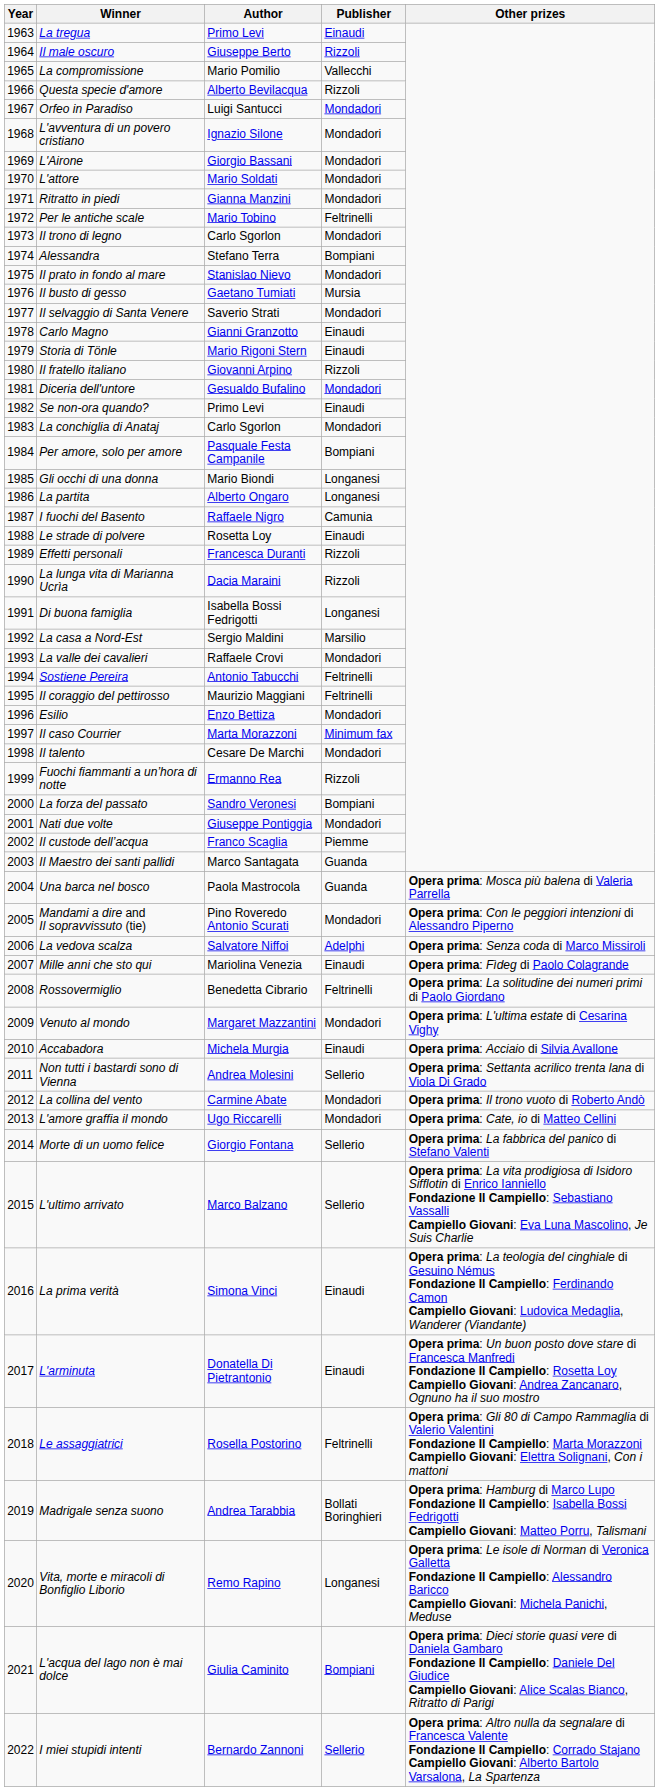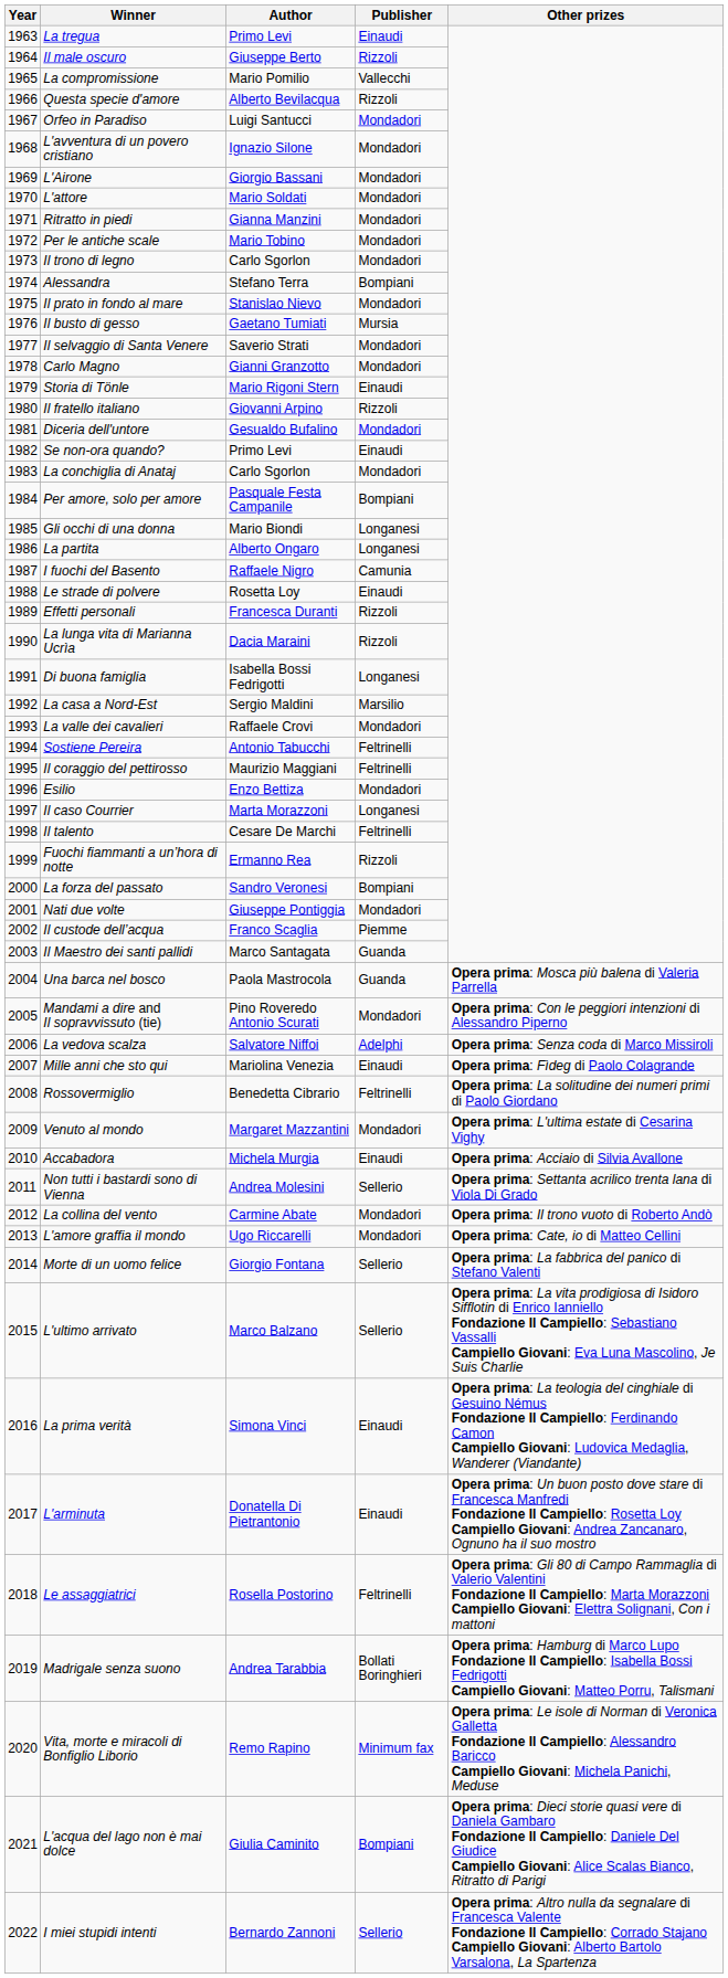 <table class="wikitable">
 <tr>
 <th>Year</th>
 <th>Winner</th>
 <th>Author</th>
 <th>Publisher</th>
 <th>Other prizes</th>
 </tr>
 <tr>
 <td>1963</td>
 <td><em><a href='#'>La tregua</a></em></td>
 <td><a href='#'>Primo Levi</a></td>
 <td><a href='#'>Einaudi</a></td>
 </tr>
 <tr>
 <td>1964</td>
 <td><em><a href='#'>Il male oscuro</a></em></td>
 <td><a href='#'>Giuseppe Berto</a></td>
 <td><a href='#'>Rizzoli</a></td>
 </tr>
 <tr>
 <td>1965</td>
 <td><em>La compromissione</em></td>
 <td>Mario Pomilio</td>
 <td>Vallecchi</td>
 </tr>
 <tr>
 <td>1966</td>
 <td><em>Questa specie d'amore</em></td>
 <td><a href='#'>Alberto Bevilacqua</a></td>
 <td>Rizzoli</td>
 </tr>
 <tr>
 <td>1967</td>
 <td><em>Orfeo in Paradiso</em></td>
 <td>Luigi Santucci</td>
 <td><a href='#'>Mondadori</a></td>
 </tr>
 <tr>
 <td>1968</td>
 <td><em>L'avventura di un povero cristiano</em></td>
 <td><a href='#'>Ignazio Silone</a></td>
 <td>Mondadori</td>
 </tr>
 <tr>
 <td>1969</td>
 <td><em>L'Airone</em></td>
 <td><a href='#'>Giorgio Bassani</a></td>
 <td>Mondadori</td>
 </tr>
 <tr>
 <td>1970</td>
 <td><em>L'attore</em></td>
 <td><a href='#'>Mario Soldati</a></td>
 <td>Mondadori</td>
 </tr>
 <tr>
 <td>1971</td>
 <td><em>Ritratto in piedi</em></td>
 <td><a href='#'>Gianna Manzini</a></td>
 <td>Mondadori</td>
 </tr>
 <tr>
 <td>1972</td>
 <td><em>Per le antiche scale</em></td>
 <td><a href='#'>Mario Tobino</a></td>
-<td>Feltrinelli</td>
+<td>Mondadori</td>
 </tr>
 <tr>
 <td>1973</td>
 <td><em>Il trono di legno</em></td>
 <td>Carlo Sgorlon</td>
 <td>Mondadori</td>
 </tr>
 <tr>
 <td>1974</td>
 <td><em>Alessandra</em></td>
 <td>Stefano Terra</td>
 <td>Bompiani</td>
 </tr>
 <tr>
 <td>1975</td>
 <td><em>Il prato in fondo al mare</em></td>
 <td><a href='#'>Stanislao Nievo</a></td>
 <td>Mondadori</td>
 </tr>
 <tr>
 <td>1976</td>
 <td><em>Il busto di gesso</em></td>
 <td><a href='#'>Gaetano Tumiati</a></td>
 <td>Mursia</td>
 </tr>
 <tr>
 <td>1977</td>
 <td><em>Il selvaggio di Santa Venere</em></td>
 <td>Saverio Strati</td>
 <td>Mondadori</td>
 </tr>
 <tr>
 <td>1978</td>
 <td><em>Carlo Magno</em></td>
 <td><a href='#'>Gianni Granzotto</a></td>
-<td>Einaudi</td>
+<td>Mondadori</td>
 </tr>
 <tr>
 <td>1979</td>
 <td><em>Storia di Tönle</em></td>
 <td><a href='#'>Mario Rigoni Stern</a></td>
 <td>Einaudi</td>
 </tr>
 <tr>
 <td>1980</td>
 <td><em>Il fratello italiano</em></td>
 <td><a href='#'>Giovanni Arpino</a></td>
 <td>Rizzoli</td>
 </tr>
 <tr>
 <td>1981</td>
 <td><em>Diceria dell'untore</em></td>
 <td><a href='#'>Gesualdo Bufalino</a></td>
 <td><a href='#'>Mondadori</a></td>
 </tr>
 <tr>
 <td>1982</td>
 <td><em>Se non-ora quando?</em></td>
 <td>Primo Levi</td>
 <td>Einaudi</td>
 </tr>
 <tr>
 <td>1983</td>
 <td><em>La conchiglia di Anataj</em></td>
 <td>Carlo Sgorlon</td>
 <td>Mondadori</td>
 </tr>
 <tr>
 <td>1984</td>
 <td><em>Per amore, solo per amore</em></td>
 <td><a href='#'>Pasquale Festa Campanile</a></td>
 <td>Bompiani</td>
 </tr>
 <tr>
 <td>1985</td>
 <td><em>Gli occhi di una donna</em></td>
 <td>Mario Biondi</td>
 <td>Longanesi</td>
 </tr>
 <tr>
 <td>1986</td>
 <td><em>La partita</em></td>
 <td><a href='#'>Alberto Ongaro</a></td>
 <td>Longanesi</td>
 </tr>
 <tr>
 <td>1987</td>
 <td><em>I fuochi del Basento</em></td>
 <td><a href='#'>Raffaele Nigro</a></td>
 <td>Camunia</td>
 </tr>
 <tr>
 <td>1988</td>
 <td><em>Le strade di polvere</em></td>
 <td>Rosetta Loy</td>
 <td>Einaudi</td>
 </tr>
 <tr>
 <td>1989</td>
 <td><em>Effetti personali</em></td>
 <td><a href='#'>Francesca Duranti</a></td>
 <td>Rizzoli</td>
 </tr>
 <tr>
 <td>1990</td>
 <td><em>La lunga vita di Marianna Ucrìa</em></td>
 <td><a href='#'>Dacia Maraini</a></td>
 <td>Rizzoli</td>
 </tr>
 <tr>
 <td>1991</td>
 <td><em>Di buona famiglia</em></td>
 <td>Isabella Bossi Fedrigotti</td>
 <td>Longanesi</td>
 </tr>
 <tr>
 <td>1992</td>
 <td><em>La casa a Nord-Est</em></td>
 <td>Sergio Maldini</td>
 <td>Marsilio</td>
 </tr>
 <tr>
 <td>1993</td>
 <td><em>La valle dei cavalieri</em></td>
 <td>Raffaele Crovi</td>
 <td>Mondadori</td>
 </tr>
 <tr>
 <td>1994</td>
 <td><em><a href='#'>Sostiene Pereira</a></em></td>
 <td><a href='#'>Antonio Tabucchi</a></td>
 <td>Feltrinelli</td>
 </tr>
 <tr>
 <td>1995</td>
 <td><em>Il coraggio del pettirosso</em></td>
 <td>Maurizio Maggiani</td>
 <td>Feltrinelli</td>
 </tr>
 <tr>
 <td>1996</td>
 <td><em>Esilio</em></td>
 <td><a href='#'>Enzo Bettiza</a></td>
 <td>Mondadori</td>
 </tr>
 <tr>
 <td>1997</td>
 <td><em>Il caso Courrier</em></td>
 <td><a href='#'>Marta Morazzoni</a></td>
-<td><a href='#'>Minimum fax</a></td>
+<td>Longanesi</td>
 </tr>
 <tr>
 <td>1998</td>
 <td><em>Il talento</em></td>
 <td>Cesare De Marchi</td>
-<td>Mondadori</td>
+<td>Feltrinelli</td>
 </tr>
 <tr>
 <td>1999</td>
 <td><em>Fuochi fiammanti a un’hora di notte</em></td>
 <td><a href='#'>Ermanno Rea</a></td>
 <td>Rizzoli</td>
 </tr>
 <tr>
 <td>2000</td>
 <td><em>La forza del passato</em></td>
 <td><a href='#'>Sandro Veronesi</a></td>
 <td>Bompiani</td>
 </tr>
 <tr>
 <td>2001</td>
 <td><em>Nati due volte</em></td>
 <td><a href='#'>Giuseppe Pontiggia</a></td>
 <td>Mondadori</td>
 </tr>
 <tr>
 <td>2002</td>
 <td><em>Il custode dell’acqua</em></td>
 <td><a href='#'>Franco Scaglia</a></td>
 <td>Piemme</td>
 </tr>
 <tr>
 <td>2003</td>
 <td><em>Il Maestro dei santi pallidi</em></td>
 <td>Marco Santagata</td>
 <td>Guanda</td>
 </tr>
 <tr>
 <td>2004</td>
 <td><em>Una barca nel bosco</em></td>
 <td>Paola Mastrocola</td>
 <td>Guanda</td>
 <td><strong>Opera prima</strong>: <em>Mosca più balena</em> di <a href='#'>Valeria Parrella</a></td>
 </tr>
 <tr>
 <td>2005</td>
 <td><em>Mandami a dire</em> and <br><em>Il sopravvissuto</em> (tie)</td>
 <td>Pino Roveredo <br> <a href='#'>Antonio Scurati</a></td>
 <td>Mondadori</td>
 <td><strong>Opera prima</strong>: <em>Con le peggiori intenzioni</em> di <a href='#'>Alessandro Piperno</a></td>
 </tr>
 <tr>
 <td>2006</td>
 <td><em>La vedova scalza</em></td>
 <td><a href='#'>Salvatore Niffoi</a></td>
 <td><a href='#'>Adelphi</a></td>
 <td><strong>Opera prima</strong>: <em>Senza coda</em> di <a href='#'>Marco Missiroli</a></td>
 </tr>
 <tr>
 <td>2007</td>
 <td><em>Mille anni che sto qui</em></td>
 <td>Mariolina Venezia</td>
 <td>Einaudi</td>
 <td><strong>Opera prima</strong>: <em>Fìdeg</em> di <a href='#'>Paolo Colagrande</a></td>
 </tr>
 <tr>
 <td>2008</td>
 <td><em>Rossovermiglio</em></td>
 <td>Benedetta Cibrario</td>
 <td>Feltrinelli</td>
 <td><strong>Opera prima</strong>: <em>La solitudine dei numeri primi</em> di <a href='#'>Paolo Giordano</a></td>
 </tr>
 <tr>
 <td>2009</td>
 <td><em>Venuto al mondo</em></td>
 <td><a href='#'>Margaret Mazzantini</a></td>
 <td>Mondadori</td>
 <td><strong>Opera prima</strong>: <em>L'ultima estate</em> di <a href='#'>Cesarina Vighy</a></td>
 </tr>
 <tr>
 <td>2010</td>
 <td><em>Accabadora</em></td>
 <td><a href='#'>Michela Murgia</a></td>
 <td>Einaudi</td>
 <td><strong>Opera prima</strong>: <em>Acciaio</em> di <a href='#'>Silvia Avallone</a></td>
 </tr>
 <tr>
 <td>2011</td>
 <td><em>Non tutti i bastardi sono di Vienna</em></td>
 <td><a href='#'>Andrea Molesini</a></td>
 <td>Sellerio</td>
 <td><strong>Opera prima</strong>: <em>Settanta acrilico trenta lana</em> di <a href='#'>Viola Di Grado</a></td>
 </tr>
 <tr>
 <td>2012</td>
 <td><em>La collina del vento</em></td>
 <td><a href='#'>Carmine Abate</a></td>
 <td>Mondadori</td>
 <td><strong>Opera prima</strong>: <em>Il trono vuoto</em> di <a href='#'>Roberto Andò</a></td>
 </tr>
 <tr>
 <td>2013</td>
 <td><em>L'amore graffia il mondo</em></td>
 <td><a href='#'>Ugo Riccarelli</a></td>
 <td>Mondadori</td>
 <td><strong>Opera prima</strong>: <em>Cate, io</em> di <a href='#'>Matteo Cellini</a></td>
 </tr>
 <tr>
 <td>2014</td>
 <td><em>Morte di un uomo felice</em></td>
 <td><a href='#'>Giorgio Fontana</a></td>
 <td>Sellerio</td>
 <td><strong>Opera prima</strong>: <em>La fabbrica del panico</em> di <a href='#'>Stefano Valenti</a></td>
 </tr>
 <tr>
 <td>2015</td>
 <td><em>L'ultimo arrivato</em></td>
 <td><a href='#'>Marco Balzano</a></td>
 <td>Sellerio</td>
 <td><strong>Opera prima</strong>: <em>La vita prodigiosa di Isidoro Sifflotin</em> di <a href='#'>Enrico Ianniello</a><br><strong>Fondazione Il Campiello</strong>: <a href='#'>Sebastiano Vassalli</a><br><strong>Campiello Giovani</strong>: <a href='#'>Eva Luna Mascolino</a>, <em>Je Suis Charlie</em></td>
 </tr>
 <tr>
 <td>2016</td>
 <td><em>La prima verità</em></td>
 <td><a href='#'>Simona Vinci</a></td>
 <td>Einaudi</td>
 <td><strong>Opera prima</strong>: <em>La teologia del cinghiale</em> di <a href='#'>Gesuino Némus</a><br><strong>Fondazione Il Campiello</strong>: <a href='#'>Ferdinando Camon</a><br><strong>Campiello Giovani</strong>: <a href='#'>Ludovica Medaglia</a>, <em>Wanderer (Viandante)</em></td>
 </tr>
 <tr>
 <td>2017</td>
 <td><em><a href='#'>L'arminuta</a></em></td>
 <td><a href='#'>Donatella Di Pietrantonio</a></td>
 <td>Einaudi</td>
 <td><strong>Opera prima</strong>: <em>Un buon posto dove stare</em> di <a href='#'>Francesca Manfredi</a><br><strong>Fondazione Il Campiello</strong>: <a href='#'>Rosetta Loy</a><br><strong>Campiello Giovani</strong>: <a href='#'>Andrea Zancanaro</a>, <em>Ognuno ha il suo mostro</em></td>
 </tr>
 <tr>
 <td>2018</td>
 <td><em><a href='#'>Le assaggiatrici</a></em></td>
 <td><a href='#'>Rosella Postorino</a></td>
 <td>Feltrinelli</td>
 <td><strong>Opera prima</strong>: <em>Gli 80 di Campo Rammaglia</em> di <a href='#'>Valerio Valentini</a><br><strong>Fondazione Il Campiello</strong>: <a href='#'>Marta Morazzoni</a><br><strong>Campiello Giovani</strong>: <a href='#'>Elettra Solignani</a>, <em>Con i mattoni</em></td>
 </tr>
 <tr>
 <td>2019</td>
 <td><em>Madrigale senza suono</em></td>
 <td><a href='#'>Andrea Tarabbia</a></td>
 <td>Bollati Boringhieri</td>
 <td><strong>Opera prima</strong>: <em>Hamburg</em> di <a href='#'>Marco Lupo</a><br><strong>Fondazione Il Campiello</strong>: <a href='#'>Isabella Bossi Fedrigotti</a><br><strong>Campiello Giovani</strong>: <a href='#'>Matteo Porru</a>, <em>Talismani</em></td>
 </tr>
 <tr>
 <td>2020</td>
 <td><em>Vita, morte e miracoli di Bonfiglio Liborio</em></td>
 <td><a href='#'>Remo Rapino</a></td>
-<td>Longanesi</td>
+<td><a href='#'>Minimum fax</a></td>
 <td><strong>Opera prima</strong>: <em>Le isole di Norman</em> di <a href='#'>Veronica Galletta</a><br><strong>Fondazione Il Campiello</strong>: <a href='#'>Alessandro Baricco</a><br><strong>Campiello Giovani</strong>: <a href='#'>Michela Panichi</a>, <em>Meduse</em></td>
 </tr>
 <tr>
 <td>2021</td>
 <td><em>L'acqua del lago non è mai dolce</em></td>
 <td><a href='#'>Giulia Caminito</a></td>
 <td><a href='#'>Bompiani</a></td>
 <td><strong>Opera prima</strong>: <em>Dieci storie quasi vere</em> di <a href='#'>Daniela Gambaro</a><br><strong>Fondazione Il Campiello</strong>: <a href='#'>Daniele Del Giudice</a><br><strong>Campiello Giovani</strong>: <a href='#'>Alice Scalas Bianco</a>, <em>Ritratto di Parigi</em></td>
 </tr>
 <tr>
 <td>2022</td>
 <td><em>I miei stupidi intenti</em></td>
 <td><a href='#'>Bernardo Zannoni</a></td>
 <td><a href='#'>Sellerio</a></td>
 <td><strong>Opera prima</strong>: <em>Altro nulla da segnalare</em> di <a href='#'>Francesca Valente</a><br><strong>Fondazione Il Campiello</strong>: <a href='#'>Corrado Stajano</a><br><strong>Campiello Giovani</strong>: <a href='#'>Alberto Bartolo Varsalona</a>, <em>La Spartenza</em></td>
 </tr>
 </table>
